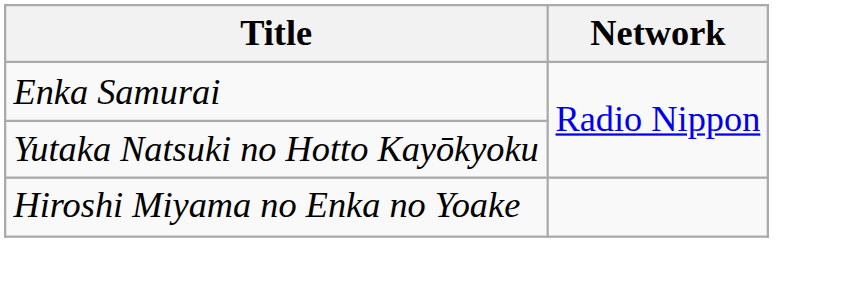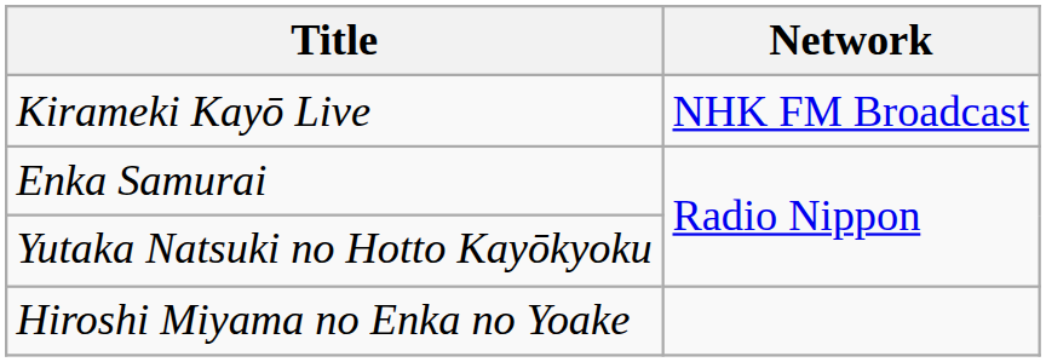 <table class="wikitable">
 <tr>
 <th>Title</th>
 <th>Network</th>
+</tr>
+<tr>
+<td><em>Kirameki Kayō Live</em></td>
+<td><a href='#'>NHK FM Broadcast</a></td>
 </tr>
 <tr>
 <td><em>Enka Samurai</em></td>
 <td rowspan="2"><a href='#'>Radio Nippon</a></td>
 </tr>
 <tr>
 <td><em>Yutaka Natsuki no Hotto Kayōkyoku</em></td>
 </tr>
 <tr>
 <td><em>Hiroshi Miyama no Enka no Yoake</em></td>
 <td></td>
 </tr>
 </table>
